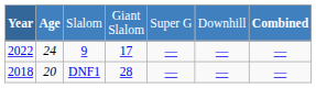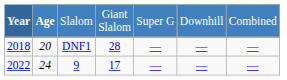 <table class="wikitable" style="font-size:95%; text-align:center; border:grey solid 1px; border-collapse:collapse;" width="40%">
 <tr style="background-color:#369; color:white;">
 <td rowspan="2" colspan="1" width="6%"><strong>Year</strong></td>
 </tr>
 <tr style="background-color:#4180be; color:white;">
 <td width="3%"><strong>Age</strong></td>
 <td width="5%">Slalom</td>
 <td width="5%">Giant<br>Slalom</td>
 <td width="5%">Super G</td>
 <td width="5%">Downhill</td>
-<td width="5%"><strong>Combined</strong></td>
+<td width="5%">Combined</td>
 </tr>
 <tr style="background-color:#8CB2D8; color:white;">
+</tr>
+<tr>
+<td><a href='#'>2018</a></td>
+<td><em>20</em></td>
+<td><a href='#'>DNF1</a></td>
+<td><a href='#'>28</a></td>
+<td><a href='#'>—</a></td>
+<td><a href='#'>—</a></td>
+<td><a href='#'>—</a></td>
 </tr>
 <tr>
 <td><a href='#'>2022</a></td>
 <td><em>24</em></td>
 <td><a href='#'>9</a></td>
 <td><a href='#'>17</a></td>
 <td><a href='#'>—</a></td>
 <td><a href='#'>—</a></td>
 <td><a href='#'>—</a></td>
 </tr>
-<tr>
-<td><a href='#'>2018</a></td>
-<td><em>20</em></td>
-<td><a href='#'>DNF1</a></td>
-<td><a href='#'>28</a></td>
-<td><a href='#'>—</a></td>
-<td><a href='#'>—</a></td>
-<td><a href='#'>—</a></td>
-</tr>
 </table>
